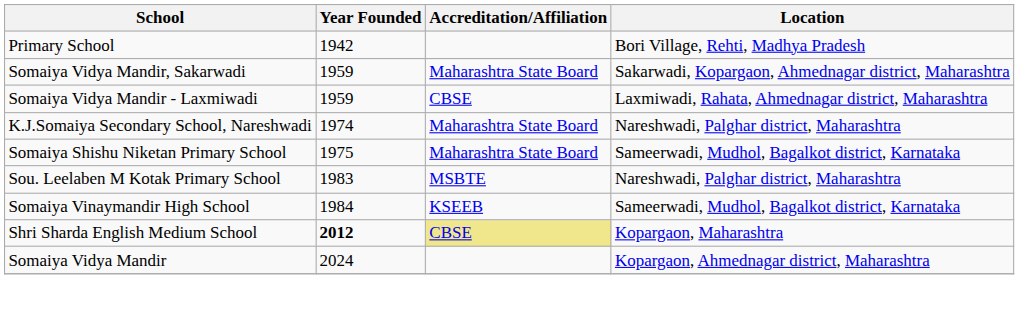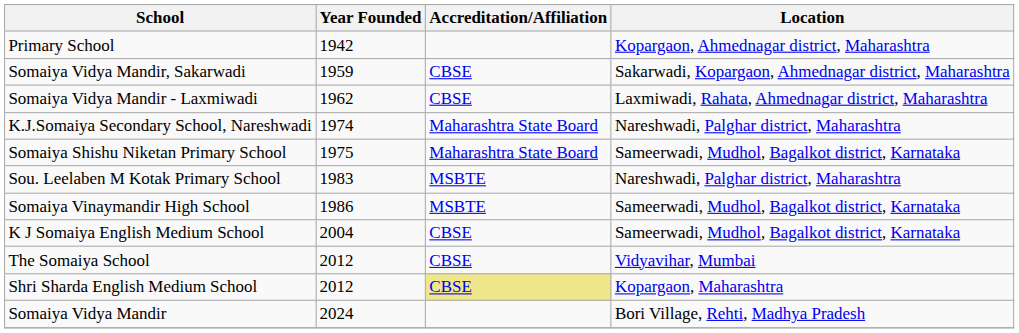 <table class="wikitable">
 <tr>
 <th>School</th>
 <th>Year Founded</th>
 <th>Accreditation/Affiliation</th>
 <th>Location</th>
 </tr>
 <tr>
 <td>Primary School</td>
 <td>1942</td>
 <td></td>
-<td>Bori Village, <a href='#'>Rehti</a>, <a href='#'>Madhya Pradesh</a></td>
+<td><a href='#'>Kopargaon</a>, <a href='#'>Ahmednagar district</a>, <a href='#'>Maharashtra</a></td>
 </tr>
 <tr>
 <td>Somaiya Vidya Mandir, Sakarwadi</td>
 <td>1959</td>
-<td><a href='#'>Maharashtra State Board</a></td>
+<td><a href='#'>CBSE</a></td>
 <td>Sakarwadi, <a href='#'>Kopargaon</a>, <a href='#'>Ahmednagar district</a>, <a href='#'>Maharashtra</a></td>
 </tr>
 <tr>
 <td>Somaiya Vidya Mandir - Laxmiwadi</td>
-<td>1959</td>
+<td>1962</td>
 <td><a href='#'>CBSE</a></td>
 <td>Laxmiwadi, <a href='#'>Rahata</a>, <a href='#'>Ahmednagar district</a>, <a href='#'>Maharashtra</a></td>
 </tr>
 <tr>
 <td>K.J.Somaiya Secondary School, Nareshwadi</td>
 <td>1974</td>
 <td><a href='#'>Maharashtra State Board</a></td>
 <td>Nareshwadi, <a href='#'>Palghar district</a>, <a href='#'>Maharashtra</a></td>
 </tr>
 <tr>
 <td>Somaiya Shishu Niketan Primary School</td>
 <td>1975</td>
 <td><a href='#'>Maharashtra State Board</a></td>
 <td>Sameerwadi, <a href='#'>Mudhol</a>, <a href='#'>Bagalkot district</a>, <a href='#'>Karnataka</a></td>
 </tr>
 <tr>
 <td>Sou. Leelaben M Kotak Primary School</td>
 <td>1983</td>
 <td><a href='#'>MSBTE</a></td>
 <td>Nareshwadi, <a href='#'>Palghar district</a>, <a href='#'>Maharashtra</a></td>
 </tr>
 <tr>
 <td>Somaiya Vinaymandir High School</td>
-<td>1984</td>
-<td><a href='#'>KSEEB</a></td>
+<td>1986</td>
+<td><a href='#'>MSBTE</a></td>
 <td>Sameerwadi, <a href='#'>Mudhol</a>, <a href='#'>Bagalkot district</a>, <a href='#'>Karnataka</a></td>
 </tr>
 <tr>
+<td>K J Somaiya English Medium School</td>
+<td>2004</td>
+<td><a href='#'>CBSE</a></td>
+<td>Sameerwadi, <a href='#'>Mudhol</a>, <a href='#'>Bagalkot district</a>, <a href='#'>Karnataka</a></td>
+</tr>
+<tr>
+<td>The Somaiya School</td>
+<td>2012</td>
+<td><a href='#'>CBSE</a></td>
+<td><a href='#'>Vidyavihar</a>, <a href='#'>Mumbai</a></td>
+</tr>
+<tr>
 <td>Shri Sharda English Medium School</td>
-<td><strong>2012</strong></td>
+<td>2012</td>
 <td style="background: khaki;"><a href='#'>CBSE</a></td>
 <td><a href='#'>Kopargaon</a>, <a href='#'>Maharashtra</a></td>
 </tr>
 <tr>
 <td>Somaiya Vidya Mandir</td>
 <td>2024</td>
 <td></td>
-<td><a href='#'>Kopargaon</a>, <a href='#'>Ahmednagar district</a>, <a href='#'>Maharashtra</a></td>
+<td>Bori Village, <a href='#'>Rehti</a>, <a href='#'>Madhya Pradesh</a></td>
 </tr>
 <tr>
 </tr>
 </table>
